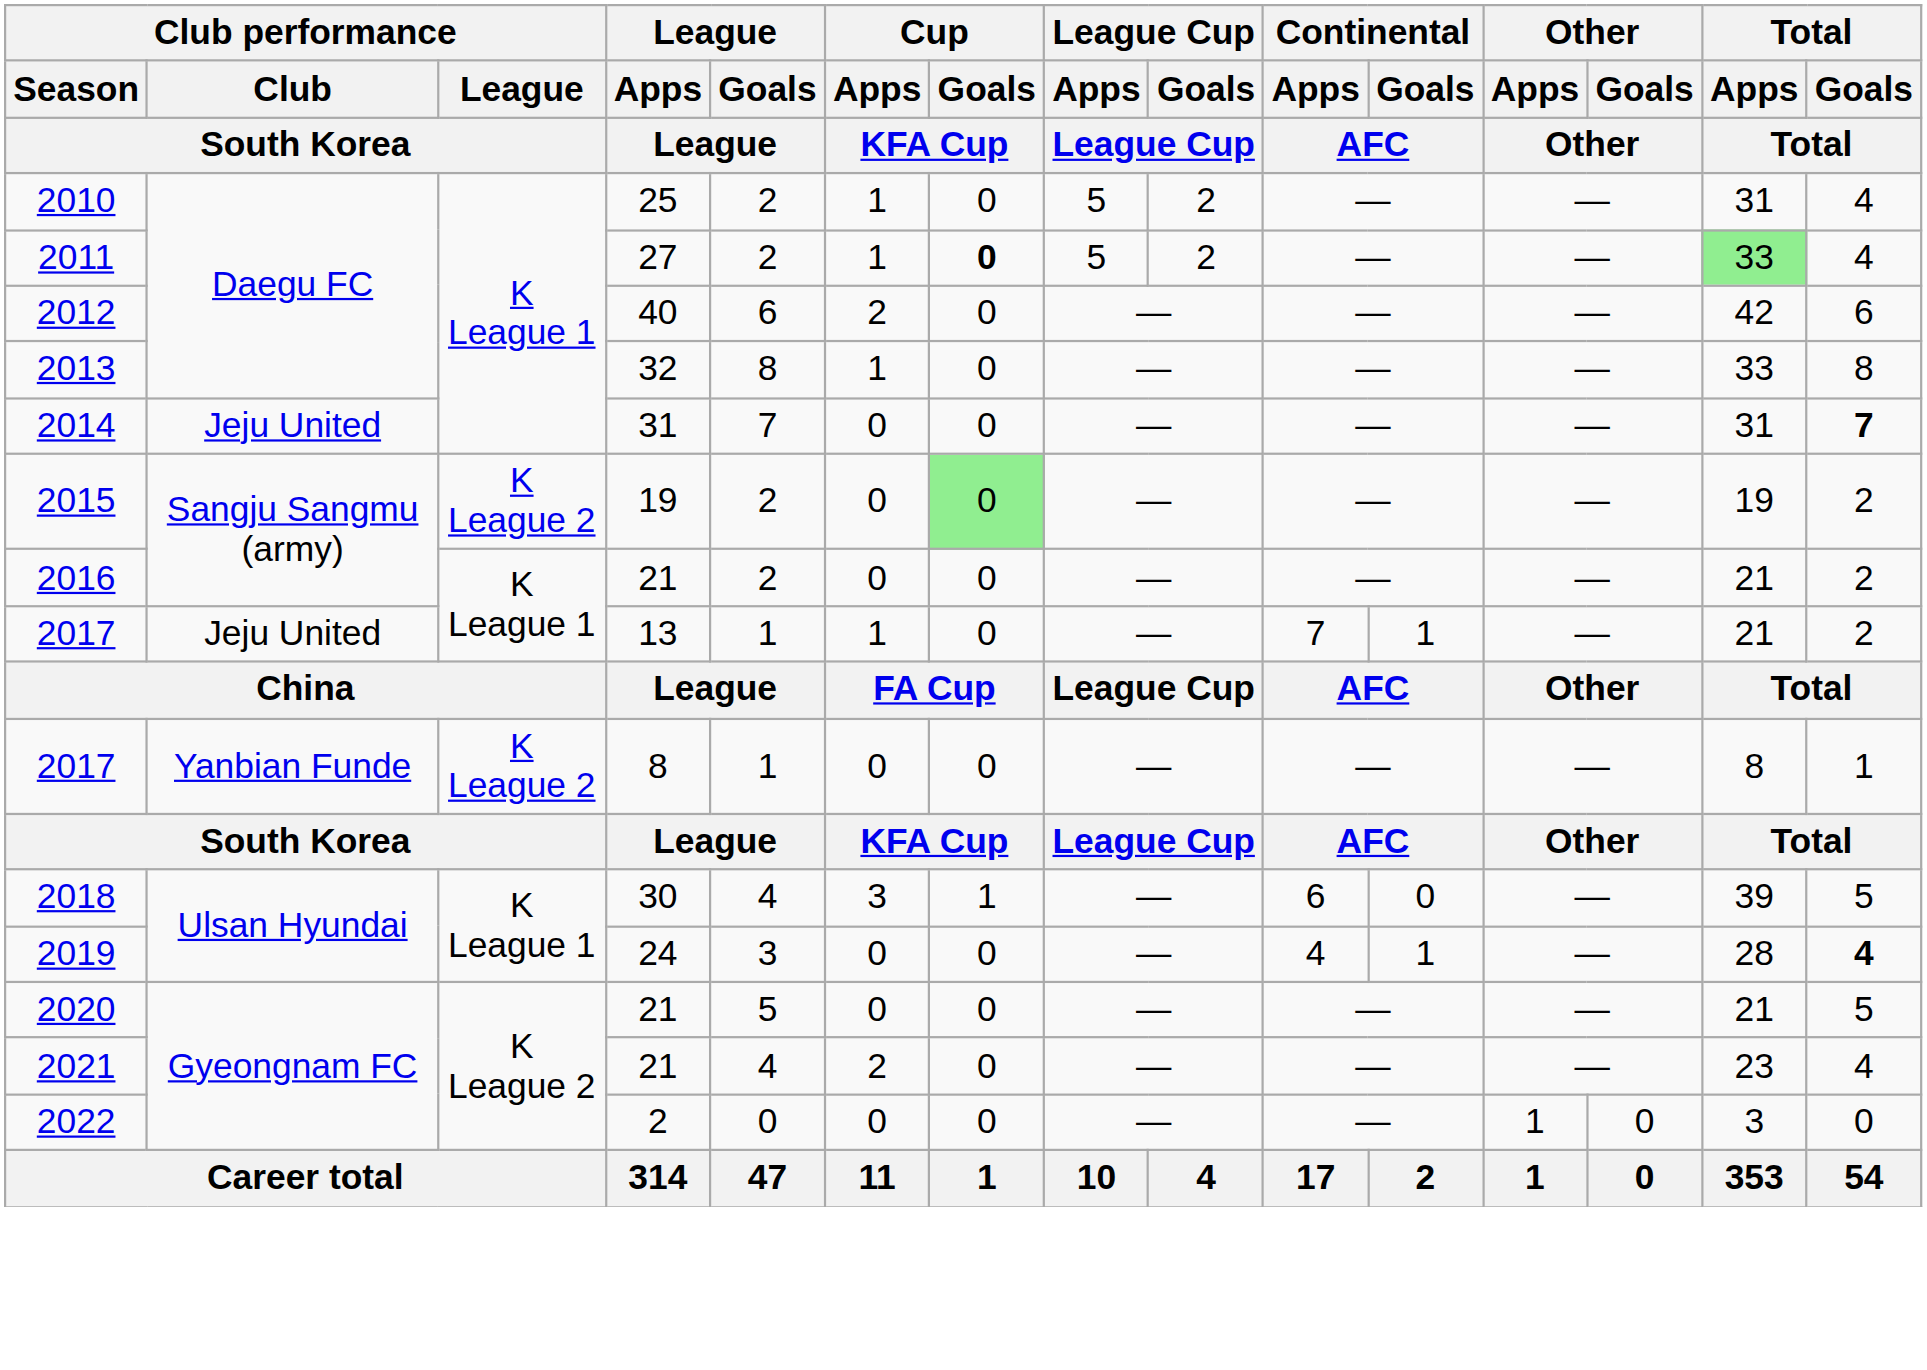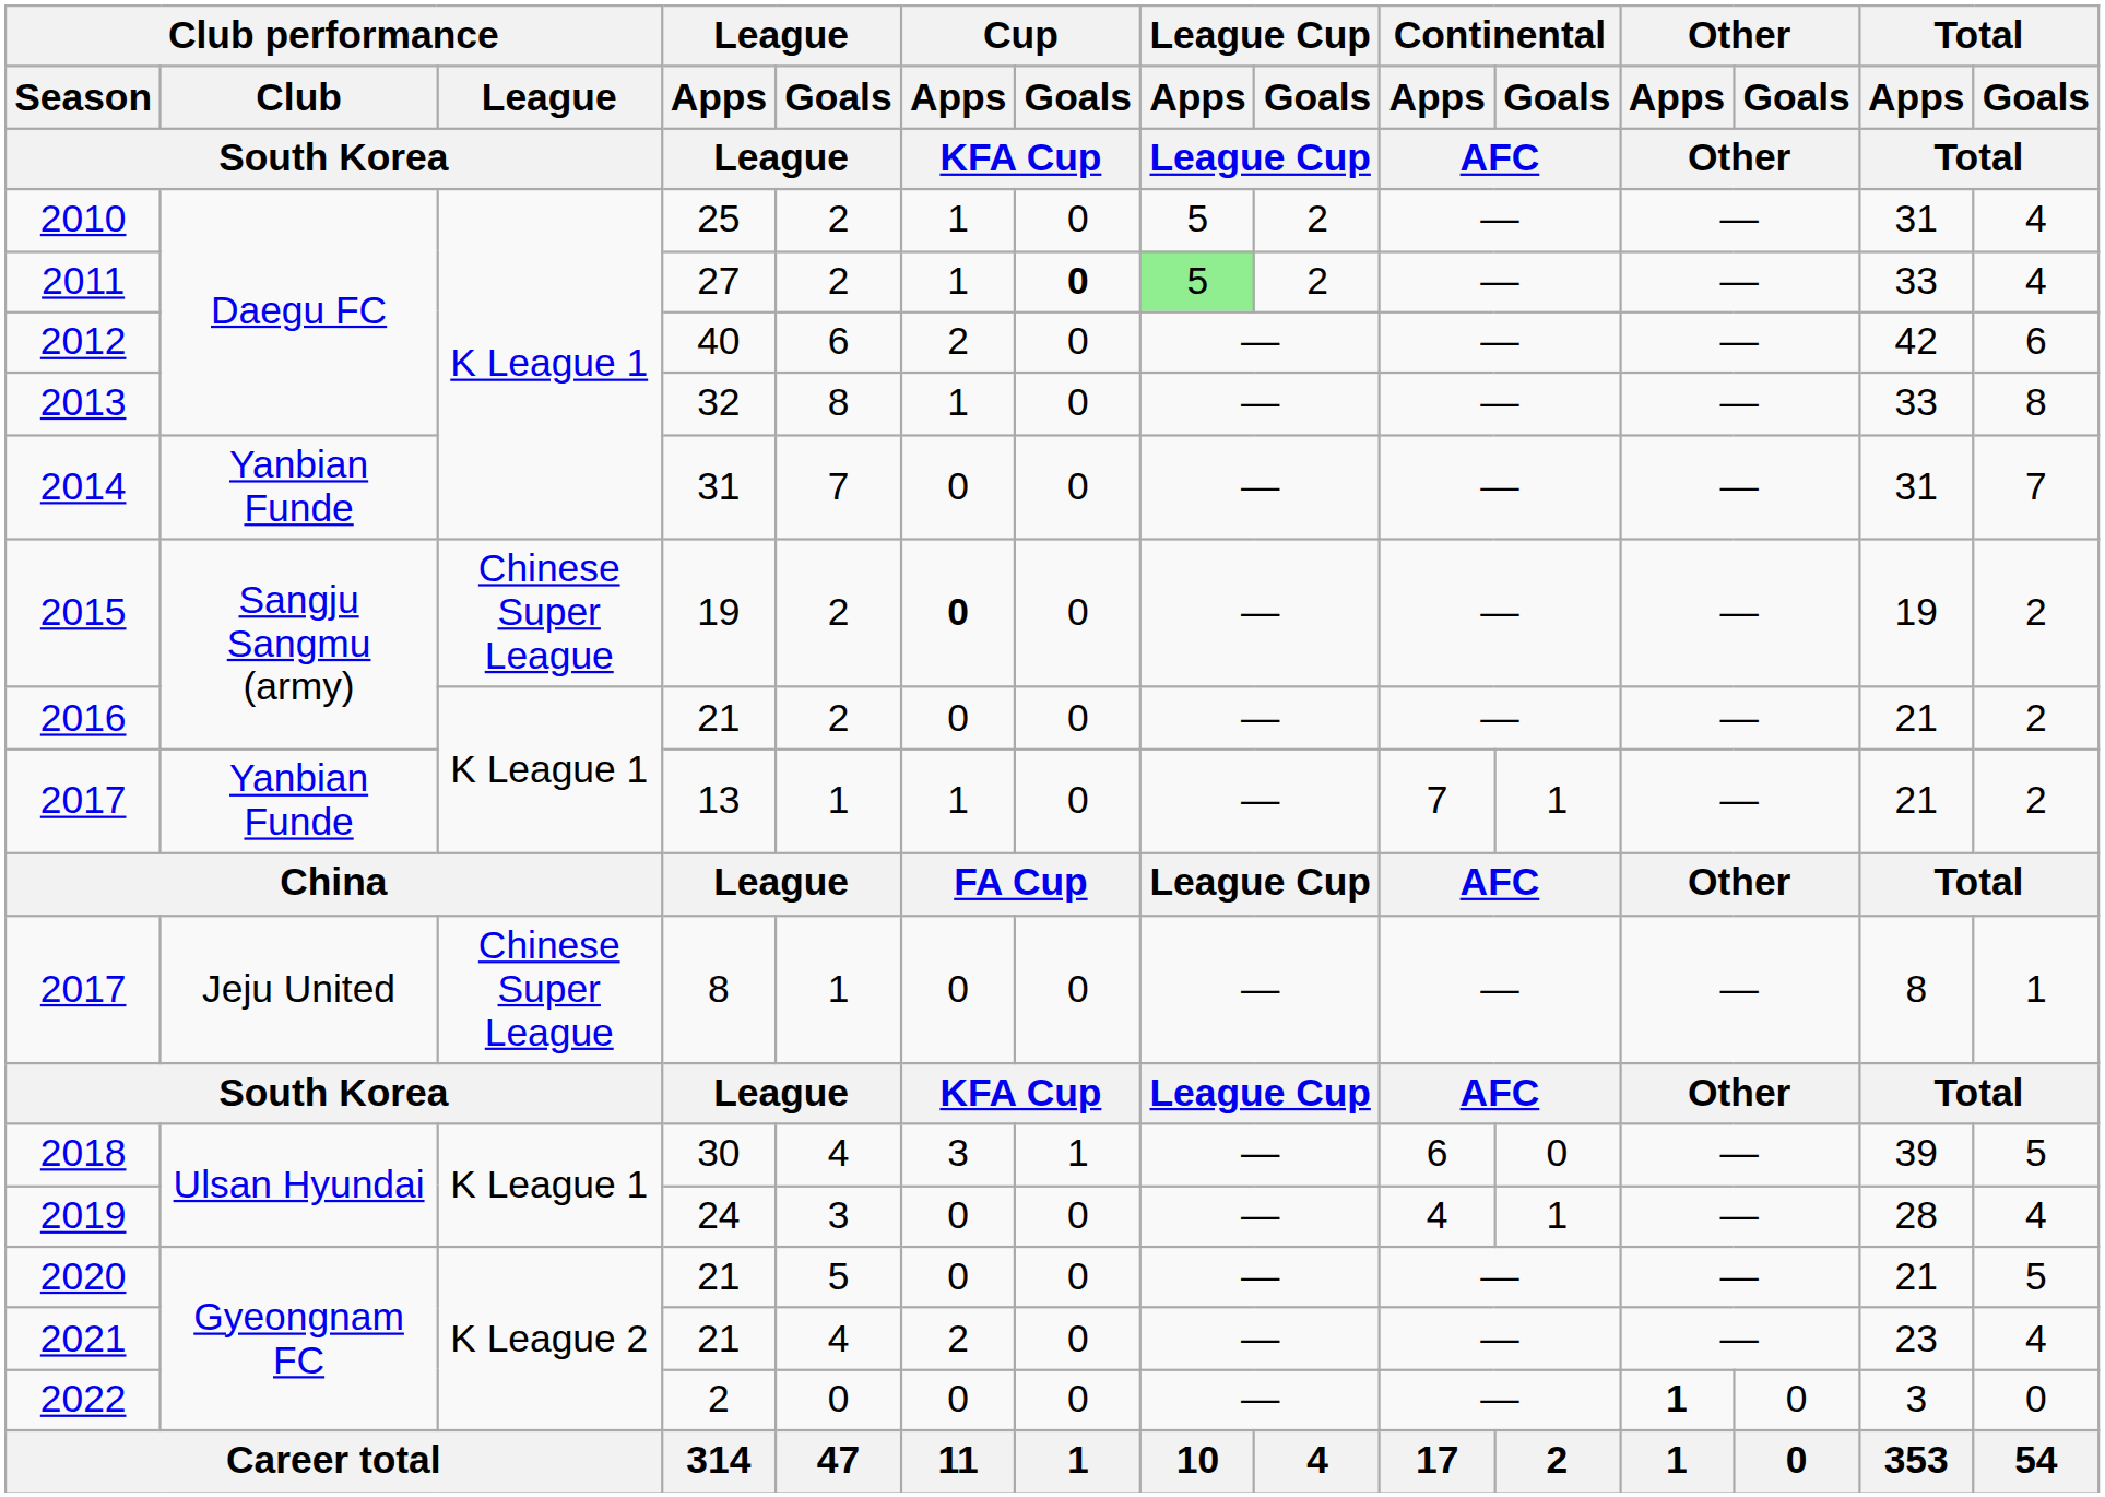 <table class="wikitable" style="text-align:center">
 <tr>
 <th colspan=3>Club performance</th>
 <th colspan=2>League</th>
 <th colspan=2>Cup</th>
 <th colspan=2>League Cup</th>
 <th colspan=2>Continental</th>
 <th colspan=2>Other</th>
 <th colspan=2>Total</th>
 </tr>
 <tr>
 <th>Season</th>
 <th>Club</th>
 <th>League</th>
 <th>Apps</th>
 <th>Goals</th>
 <th>Apps</th>
 <th>Goals</th>
 <th>Apps</th>
 <th>Goals</th>
 <th>Apps</th>
 <th>Goals</th>
 <th>Apps</th>
 <th>Goals</th>
 <th>Apps</th>
 <th>Goals</th>
 </tr>
 <tr>
 <th colspan=3>South Korea</th>
 <th colspan=2>League</th>
 <th colspan=2><a href='#'>KFA Cup</a></th>
 <th colspan=2><a href='#'>League Cup</a></th>
 <th colspan=2><a href='#'>AFC</a></th>
 <th colspan=2>Other</th>
 <th colspan=2>Total</th>
 </tr>
 <tr>
 <td><a href='#'>2010</a></td>
 <td rowspan="4"><a href='#'>Daegu FC</a></td>
 <td rowspan="5"><a href='#'>K League 1</a></td>
 <td>25</td>
 <td>2</td>
 <td>1</td>
 <td>0</td>
 <td>5</td>
 <td>2</td>
 <td colspan="2">—</td>
 <td colspan="2">—</td>
 <td>31</td>
 <td>4</td>
 </tr>
 <tr>
 <td><a href='#'>2011</a></td>
 <td>27</td>
 <td>2</td>
 <td>1</td>
 <td><strong>0</strong></td>
-<td>5</td>
+<td style="background: lightgreen;">5</td>
 <td>2</td>
 <td colspan="2">—</td>
 <td colspan="2">—</td>
-<td style="background: lightgreen;">33</td>
+<td>33</td>
 <td>4</td>
 </tr>
 <tr>
 <td><a href='#'>2012</a></td>
 <td>40</td>
 <td>6</td>
 <td>2</td>
 <td>0</td>
 <td colspan="2">—</td>
 <td colspan="2">—</td>
 <td colspan="2">—</td>
 <td>42</td>
 <td>6</td>
 </tr>
 <tr>
 <td><a href='#'>2013</a></td>
 <td>32</td>
 <td>8</td>
 <td>1</td>
 <td>0</td>
 <td colspan="2">—</td>
 <td colspan="2">—</td>
 <td colspan="2">—</td>
 <td>33</td>
 <td>8</td>
 </tr>
 <tr>
 <td><a href='#'>2014</a></td>
-<td><a href='#'>Jeju United</a></td>
+<td><a href='#'>Yanbian Funde</a></td>
 <td>31</td>
 <td>7</td>
 <td>0</td>
 <td>0</td>
 <td colspan="2">—</td>
 <td colspan="2">—</td>
 <td colspan="2">—</td>
 <td>31</td>
-<td><strong>7</strong></td>
+<td>7</td>
 </tr>
 <tr>
 <td><a href='#'>2015</a></td>
 <td rowspan="2"><a href='#'>Sangju Sangmu</a> (army)</td>
-<td><a href='#'>K League 2</a></td>
+<td><a href='#'>Chinese Super League</a></td>
 <td>19</td>
 <td>2</td>
+<td><strong>0</strong></td>
 <td>0</td>
-<td style="background: lightgreen;">0</td>
 <td colspan="2">—</td>
 <td colspan="2">—</td>
 <td colspan="2">—</td>
 <td>19</td>
 <td>2</td>
 </tr>
 <tr>
 <td><a href='#'>2016</a></td>
 <td rowspan="2">K League 1</td>
 <td>21</td>
 <td>2</td>
 <td>0</td>
 <td>0</td>
 <td colspan="2">—</td>
 <td colspan="2">—</td>
 <td colspan="2">—</td>
 <td>21</td>
 <td>2</td>
 </tr>
 <tr>
 <td><a href='#'>2017</a></td>
-<td>Jeju United</td>
+<td><a href='#'>Yanbian Funde</a></td>
 <td>13</td>
 <td>1</td>
 <td>1</td>
 <td>0</td>
 <td colspan="2">—</td>
 <td>7</td>
 <td>1</td>
 <td colspan="2">—</td>
 <td>21</td>
 <td>2</td>
 </tr>
 <tr>
 <th colspan=3>China</th>
 <th colspan=2>League</th>
 <th colspan=2><a href='#'>FA Cup</a></th>
 <th colspan=2>League Cup</th>
 <th colspan=2><a href='#'>AFC</a></th>
 <th colspan=2>Other</th>
 <th colspan=2>Total</th>
 </tr>
 <tr>
 <td><a href='#'>2017</a></td>
-<td><a href='#'>Yanbian Funde</a></td>
-<td><a href='#'>K League 2</a></td>
+<td>Jeju United</td>
+<td><a href='#'>Chinese Super League</a></td>
 <td>8</td>
 <td>1</td>
 <td>0</td>
 <td>0</td>
 <td colspan="2">—</td>
 <td colspan="2">—</td>
 <td colspan="2">—</td>
 <td>8</td>
 <td>1</td>
 </tr>
 <tr>
 <th colspan=3>South Korea</th>
 <th colspan=2>League</th>
 <th colspan=2><a href='#'>KFA Cup</a></th>
 <th colspan=2><a href='#'>League Cup</a></th>
 <th colspan=2><a href='#'>AFC</a></th>
 <th colspan=2>Other</th>
 <th colspan=2>Total</th>
 </tr>
 <tr>
 <td><a href='#'>2018</a></td>
 <td rowspan="2"><a href='#'>Ulsan Hyundai</a></td>
 <td rowspan="2">K League 1</td>
 <td>30</td>
 <td>4</td>
 <td>3</td>
 <td>1</td>
 <td colspan="2">—</td>
 <td>6</td>
 <td>0</td>
 <td colspan="2">—</td>
 <td>39</td>
 <td>5</td>
 </tr>
 <tr>
 <td><a href='#'>2019</a></td>
 <td>24</td>
 <td>3</td>
 <td>0</td>
 <td>0</td>
 <td colspan="2">—</td>
 <td>4</td>
 <td>1</td>
 <td colspan="2">—</td>
 <td>28</td>
-<td><strong>4</strong></td>
+<td>4</td>
 </tr>
 <tr>
 <td><a href='#'>2020</a></td>
 <td rowspan="3"><a href='#'>Gyeongnam FC</a></td>
 <td rowspan="3">K League 2</td>
 <td>21</td>
 <td>5</td>
 <td>0</td>
 <td>0</td>
 <td colspan="2">—</td>
 <td colspan="2">—</td>
 <td colspan="2">—</td>
 <td>21</td>
 <td>5</td>
 </tr>
 <tr>
 <td><a href='#'>2021</a></td>
 <td>21</td>
 <td>4</td>
 <td>2</td>
 <td>0</td>
 <td colspan="2">—</td>
 <td colspan="2">—</td>
 <td colspan="2">—</td>
 <td>23</td>
 <td>4</td>
 </tr>
 <tr>
 <td><a href='#'>2022</a></td>
 <td>2</td>
 <td>0</td>
 <td>0</td>
 <td>0</td>
 <td colspan="2">—</td>
 <td colspan="2">—</td>
-<td>1</td>
+<td><strong>1</strong></td>
 <td>0</td>
 <td>3</td>
 <td>0</td>
 </tr>
 <tr>
 <th colspan=3>Career total</th>
 <th>314</th>
 <th>47</th>
 <th>11</th>
 <th>1</th>
 <th>10</th>
 <th>4</th>
 <th>17</th>
 <th>2</th>
 <th>1</th>
 <th>0</th>
 <th>353</th>
 <th>54</th>
 </tr>
 </table>
